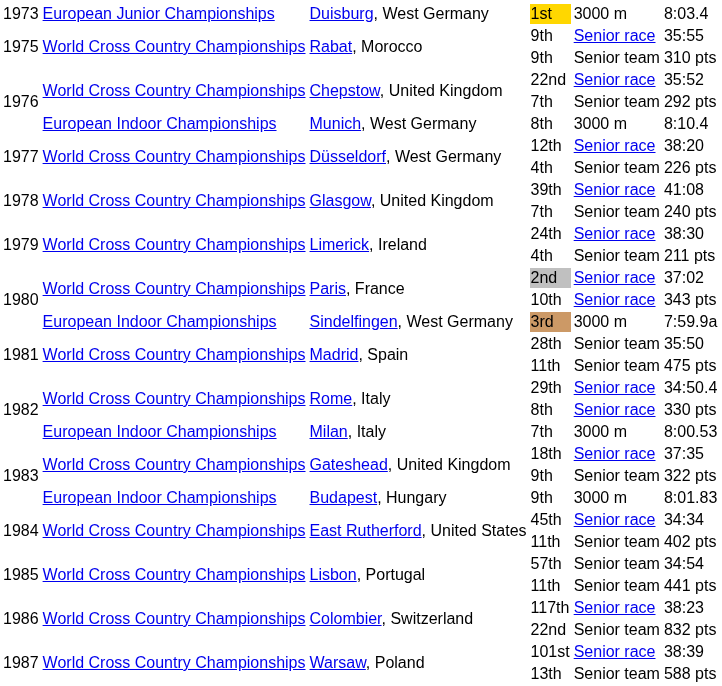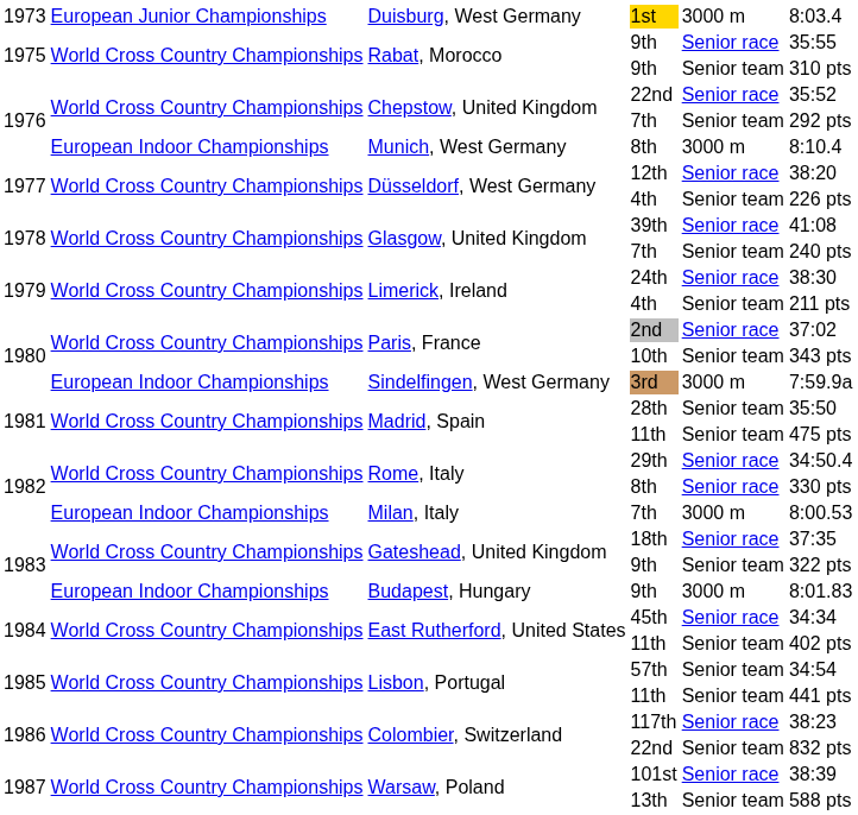 <table>
 <tr>
 <td>1973</td>
 <td><a href='#'>European Junior Championships</a></td>
 <td><a href='#'>Duisburg</a>, West Germany</td>
 <td bgcolor=gold>1st</td>
 <td>3000 m</td>
 <td>8:03.4</td>
 </tr>
 <tr>
 <td rowspan=2>1975</td>
 <td rowspan=2><a href='#'>World Cross Country Championships</a></td>
 <td rowspan=2><a href='#'>Rabat</a>, Morocco</td>
 <td>9th</td>
 <td><a href='#'>Senior race</a></td>
 <td>35:55</td>
 </tr>
 <tr>
 <td>9th</td>
 <td>Senior team</td>
 <td>310 pts</td>
 </tr>
 <tr>
 <td rowspan=3>1976</td>
 <td rowspan=2><a href='#'>World Cross Country Championships</a></td>
 <td rowspan=2><a href='#'>Chepstow</a>, United Kingdom</td>
 <td>22nd</td>
 <td><a href='#'>Senior race</a></td>
 <td>35:52</td>
 </tr>
 <tr>
 <td>7th</td>
 <td>Senior team</td>
 <td>292 pts</td>
 </tr>
 <tr>
 <td><a href='#'>European Indoor Championships</a></td>
 <td><a href='#'>Munich</a>, West Germany</td>
 <td>8th</td>
 <td>3000 m</td>
 <td>8:10.4</td>
 </tr>
 <tr>
 <td rowspan=2>1977</td>
 <td rowspan=2><a href='#'>World Cross Country Championships</a></td>
 <td rowspan=2><a href='#'>Düsseldorf</a>, West Germany</td>
 <td>12th</td>
 <td><a href='#'>Senior race</a></td>
 <td>38:20</td>
 </tr>
 <tr>
 <td>4th</td>
 <td>Senior team</td>
 <td>226 pts</td>
 </tr>
 <tr>
 <td rowspan=2>1978</td>
 <td rowspan=2><a href='#'>World Cross Country Championships</a></td>
 <td rowspan=2><a href='#'>Glasgow</a>, United Kingdom</td>
 <td>39th</td>
 <td><a href='#'>Senior race</a></td>
 <td>41:08</td>
 </tr>
 <tr>
 <td>7th</td>
 <td>Senior team</td>
 <td>240 pts</td>
 </tr>
 <tr>
 <td rowspan=2>1979</td>
 <td rowspan=2><a href='#'>World Cross Country Championships</a></td>
 <td rowspan=2><a href='#'>Limerick</a>, Ireland</td>
 <td>24th</td>
 <td><a href='#'>Senior race</a></td>
 <td>38:30</td>
 </tr>
 <tr>
 <td>4th</td>
 <td>Senior team</td>
 <td>211 pts</td>
 </tr>
 <tr>
 <td rowspan=3>1980</td>
 <td rowspan=2><a href='#'>World Cross Country Championships</a></td>
 <td rowspan=2><a href='#'>Paris</a>, France</td>
 <td bgcolor=silver>2nd</td>
 <td><a href='#'>Senior race</a></td>
 <td>37:02</td>
 </tr>
 <tr>
 <td>10th</td>
-<td><a href='#'>Senior race</a></td>
+<td>Senior team</td>
 <td>343 pts</td>
 </tr>
 <tr>
 <td><a href='#'>European Indoor Championships</a></td>
 <td><a href='#'>Sindelfingen</a>, West Germany</td>
 <td bgcolor=cc9966>3rd</td>
 <td>3000 m</td>
 <td>7:59.9a</td>
 </tr>
 <tr>
 <td rowspan=2>1981</td>
 <td rowspan=2><a href='#'>World Cross Country Championships</a></td>
 <td rowspan=2><a href='#'>Madrid</a>, Spain</td>
 <td>28th</td>
 <td>Senior team</td>
 <td>35:50</td>
 </tr>
 <tr>
 <td>11th</td>
 <td>Senior team</td>
 <td>475 pts</td>
 </tr>
 <tr>
 <td rowspan=3>1982</td>
 <td rowspan=2><a href='#'>World Cross Country Championships</a></td>
 <td rowspan=2><a href='#'>Rome</a>, Italy</td>
 <td>29th</td>
 <td><a href='#'>Senior race</a></td>
 <td>34:50.4</td>
 </tr>
 <tr>
 <td>8th</td>
 <td><a href='#'>Senior race</a></td>
 <td>330 pts</td>
 </tr>
 <tr>
 <td><a href='#'>European Indoor Championships</a></td>
 <td><a href='#'>Milan</a>, Italy</td>
 <td>7th</td>
 <td>3000 m</td>
 <td>8:00.53</td>
 </tr>
 <tr>
 <td rowspan=3>1983</td>
 <td rowspan=2><a href='#'>World Cross Country Championships</a></td>
 <td rowspan=2><a href='#'>Gateshead</a>, United Kingdom</td>
 <td>18th</td>
 <td><a href='#'>Senior race</a></td>
 <td>37:35</td>
 </tr>
 <tr>
 <td>9th</td>
 <td>Senior team</td>
 <td>322 pts</td>
 </tr>
 <tr>
 <td><a href='#'>European Indoor Championships</a></td>
 <td><a href='#'>Budapest</a>, Hungary</td>
 <td>9th</td>
 <td>3000 m</td>
 <td>8:01.83</td>
 </tr>
 <tr>
 <td rowspan=2>1984</td>
 <td rowspan=2><a href='#'>World Cross Country Championships</a></td>
 <td rowspan=2><a href='#'>East Rutherford</a>, United States</td>
 <td>45th</td>
 <td><a href='#'>Senior race</a></td>
 <td>34:34</td>
 </tr>
 <tr>
 <td>11th</td>
 <td>Senior team</td>
 <td>402 pts</td>
 </tr>
 <tr>
 <td rowspan=2>1985</td>
 <td rowspan=2><a href='#'>World Cross Country Championships</a></td>
 <td rowspan=2><a href='#'>Lisbon</a>, Portugal</td>
 <td>57th</td>
 <td>Senior team</td>
 <td>34:54</td>
 </tr>
 <tr>
 <td>11th</td>
 <td>Senior team</td>
 <td>441 pts</td>
 </tr>
 <tr>
 <td rowspan=2>1986</td>
 <td rowspan=2><a href='#'>World Cross Country Championships</a></td>
 <td rowspan=2><a href='#'>Colombier</a>, Switzerland</td>
 <td>117th</td>
 <td><a href='#'>Senior race</a></td>
 <td>38:23</td>
 </tr>
 <tr>
 <td>22nd</td>
 <td>Senior team</td>
 <td>832 pts</td>
 </tr>
 <tr>
 <td rowspan=2>1987</td>
 <td rowspan=2><a href='#'>World Cross Country Championships</a></td>
 <td rowspan=2><a href='#'>Warsaw</a>, Poland</td>
 <td>101st</td>
 <td><a href='#'>Senior race</a></td>
 <td>38:39</td>
 </tr>
 <tr>
 <td>13th</td>
 <td>Senior team</td>
 <td>588 pts</td>
 </tr>
 <tr>
 </tr>
 </table>
